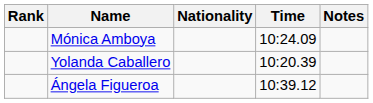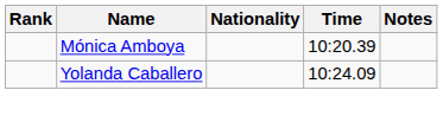 <table class="wikitable sortable" style="text-align:center">
 <tr>
 <th>Rank</th>
 <th>Name</th>
 <th>Nationality</th>
 <th>Time</th>
 <th>Notes</th>
 </tr>
 <tr>
 <td align=center></td>
 <td align=left><a href='#'>Mónica Amboya</a></td>
 <td align=left></td>
-<td>10:24.09</td>
+<td>10:20.39</td>
 <td></td>
 </tr>
 <tr>
 <td align=center></td>
 <td align=left><a href='#'>Yolanda Caballero</a></td>
 <td align=left></td>
-<td>10:20.39</td>
-<td></td>
-</tr>
-<tr>
-<td align=center></td>
-<td align=left><a href='#'>Ángela Figueroa</a></td>
-<td align=left></td>
-<td>10:39.12</td>
+<td>10:24.09</td>
 <td></td>
 </tr>
 </table>
